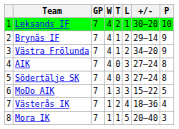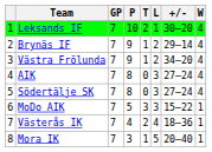 <table class="wikitable">
 <tr>
 <th></th>
 <th>Team</th>
 <th>GP</th>
-<th>W</th>
+<th>P</th>
 <th>T</th>
 <th>L</th>
 <th>+/-</th>
-<th>P</th>
+<th>W</th>
 </tr>
 <tr style="background:#00FF00">
 <td>1</td>
 <td><a href='#'>Leksands IF</a></td>
 <td>7</td>
-<td>4</td>
+<td>10</td>
 <td>2</td>
 <td>1</td>
 <td>30–20</td>
-<td>10</td>
+<td>4</td>
 </tr>
 <tr style="background:#FFFFFF">
 <td>2</td>
 <td><a href='#'>Brynäs IF</a></td>
 <td>7</td>
-<td>4</td>
+<td>9</td>
 <td>1</td>
 <td>2</td>
 <td>29–14</td>
-<td>9</td>
+<td>4</td>
 </tr>
 <tr style="background:#FFFFFF">
 <td>3</td>
 <td><a href='#'>Västra Frölunda</a></td>
 <td>7</td>
-<td>4</td>
+<td>9</td>
 <td>1</td>
 <td>2</td>
 <td>34–20</td>
-<td>9</td>
+<td>4</td>
 </tr>
 <tr style="background:#FFFFFF">
 <td>4</td>
 <td><a href='#'>AIK</a></td>
 <td>7</td>
-<td>4</td>
+<td>8</td>
 <td>0</td>
 <td>3</td>
 <td>27–24</td>
-<td>8</td>
+<td>4</td>
 </tr>
 <tr style="background:#FFFFFF">
 <td>5</td>
 <td><a href='#'>Södertälje SK</a></td>
 <td>7</td>
-<td>4</td>
+<td>8</td>
 <td>0</td>
 <td>3</td>
 <td>27–24</td>
-<td>8</td>
+<td>4</td>
 </tr>
 <tr style="background:#FFFFFF">
 <td>6</td>
 <td><a href='#'>MoDo AIK</a></td>
 <td>7</td>
-<td>1</td>
+<td>5</td>
 <td>3</td>
 <td>3</td>
 <td>15–22</td>
-<td>5</td>
+<td>1</td>
 </tr>
 <tr style="background:#FFFFFF">
 <td>7</td>
 <td><a href='#'>Västerås IK</a></td>
 <td>7</td>
-<td>1</td>
+<td>4</td>
 <td>2</td>
 <td>4</td>
 <td>18–36</td>
-<td>4</td>
+<td>1</td>
 </tr>
 <tr style="background:#FFFFFF">
 <td>8</td>
 <td><a href='#'>Mora IK</a></td>
 <td>7</td>
-<td>1</td>
+<td>3</td>
 <td>1</td>
 <td>5</td>
 <td>20–40</td>
-<td>3</td>
+<td>1</td>
 </tr>
 </table>
